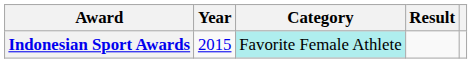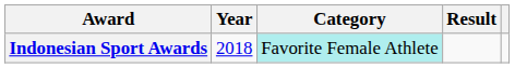 <table class="wikitable plainrowheaders sortable">
 <tr>
 <th scope="col">Award</th>
 <th scope="col">Year</th>
 <th scope="col">Category</th>
 <th scope="col">Result</th>
 <th scope="col" class="unsortable"></th>
 </tr>
 <tr>
 <th scope="row"><a href='#'>Indonesian Sport Awards</a></th>
-<td><a href='#'>2015</a></td>
+<td><a href='#'>2018</a></td>
 <td style="background: paleturquoise;">Favorite Female Athlete</td>
 <td></td>
 <td></td>
 </tr>
 </table>
